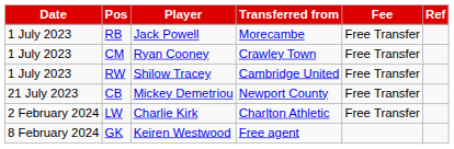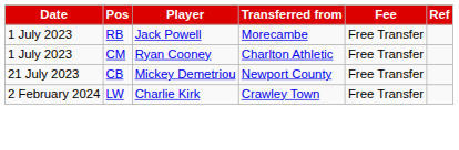 <table class="wikitable plainrowheaders sortable">
 <tr>
 <th style="color:white; background:#d00;">Date</th>
 <th style="color:white; background:#d00;">Pos</th>
 <th style="color:white; background:#d00;">Player</th>
 <th style="color:white; background:#d00;">Transferred from</th>
 <th style="color:white; background:#d00;">Fee</th>
 <th style="color:white; background:#d00;">Ref</th>
 </tr>
 <tr>
 <td>1 July 2023</td>
 <td><a href='#'>RB</a></td>
 <td> <a href='#'>Jack Powell</a></td>
 <td> <a href='#'>Morecambe</a></td>
 <td>Free Transfer</td>
 <td></td>
 </tr>
 <tr>
 <td>1 July 2023</td>
 <td><a href='#'>CM</a></td>
 <td> <a href='#'>Ryan Cooney</a></td>
-<td> <a href='#'>Crawley Town</a></td>
-<td>Free Transfer</td>
-<td></td>
-</tr>
-<tr>
-<td>1 July 2023</td>
-<td><a href='#'>RW</a></td>
-<td> <a href='#'>Shilow Tracey</a></td>
-<td> <a href='#'>Cambridge United</a></td>
+<td> <a href='#'>Charlton Athletic</a></td>
 <td>Free Transfer</td>
 <td></td>
 </tr>
 <tr>
 <td>21 July 2023</td>
 <td><a href='#'>CB</a></td>
 <td> <a href='#'>Mickey Demetriou</a></td>
 <td> <a href='#'>Newport County</a></td>
 <td>Free Transfer</td>
 <td></td>
 </tr>
 <tr>
 <td>2 February 2024</td>
 <td><a href='#'>LW</a></td>
 <td> <a href='#'>Charlie Kirk</a></td>
-<td> <a href='#'>Charlton Athletic</a></td>
+<td> <a href='#'>Crawley Town</a></td>
 <td>Free Transfer</td>
 <td></td>
 </tr>
-<tr>
-<td>8 February 2024</td>
-<td><a href='#'>GK</a></td>
-<td> <a href='#'>Keiren Westwood</a></td>
-<td> <a href='#'>Free agent</a></td>
-<td></td>
-<td></td>
-</tr>
 </table>
